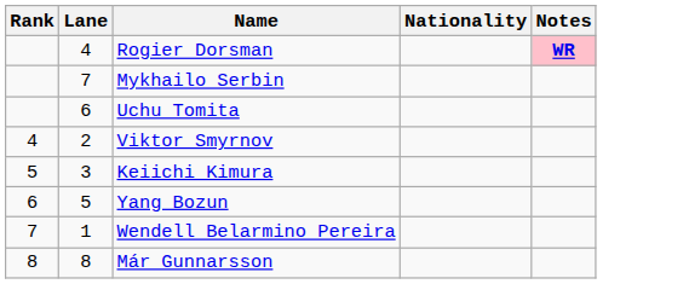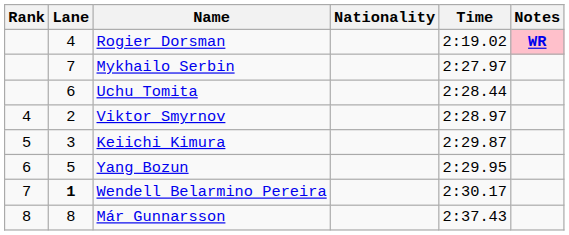 <table class="wikitable sortable" style="text-align:center">
 <tr>
 <th>Rank</th>
 <th>Lane</th>
 <th>Name</th>
 <th>Nationality</th>
+<th>Time</th>
 <th>Notes</th>
 </tr>
 <tr>
 <td></td>
 <td>4</td>
 <td align=left><a href='#'>Rogier Dorsman</a></td>
 <td align=left></td>
+<td>2:19.02</td>
 <td style="background: pink;"><strong><a href='#'>WR</a></strong></td>
 </tr>
 <tr>
 <td></td>
 <td>7</td>
 <td align=left><a href='#'>Mykhailo Serbin</a></td>
 <td align=left></td>
+<td>2:27.97</td>
 <td></td>
 </tr>
 <tr>
 <td></td>
 <td>6</td>
 <td align=left><a href='#'>Uchu Tomita</a></td>
 <td align=left></td>
+<td>2:28.44</td>
 <td></td>
 </tr>
 <tr>
 <td>4</td>
 <td>2</td>
 <td align=left><a href='#'>Viktor Smyrnov</a></td>
 <td align=left></td>
+<td>2:28.97</td>
 <td></td>
 </tr>
 <tr>
 <td>5</td>
 <td>3</td>
 <td align=left><a href='#'>Keiichi Kimura</a></td>
 <td align=left></td>
+<td>2:29.87</td>
 <td></td>
 </tr>
 <tr>
 <td>6</td>
 <td>5</td>
 <td align=left><a href='#'>Yang Bozun</a></td>
 <td align=left></td>
+<td>2:29.95</td>
 <td></td>
 </tr>
 <tr>
 <td>7</td>
-<td>1</td>
+<td><strong>1</strong></td>
 <td align=left><a href='#'>Wendell Belarmino Pereira</a></td>
 <td align=left></td>
+<td>2:30.17</td>
 <td></td>
 </tr>
 <tr>
 <td>8</td>
 <td>8</td>
 <td align=left><a href='#'>Már Gunnarsson</a></td>
 <td align=left></td>
+<td>2:37.43</td>
 <td></td>
 </tr>
 </table>
